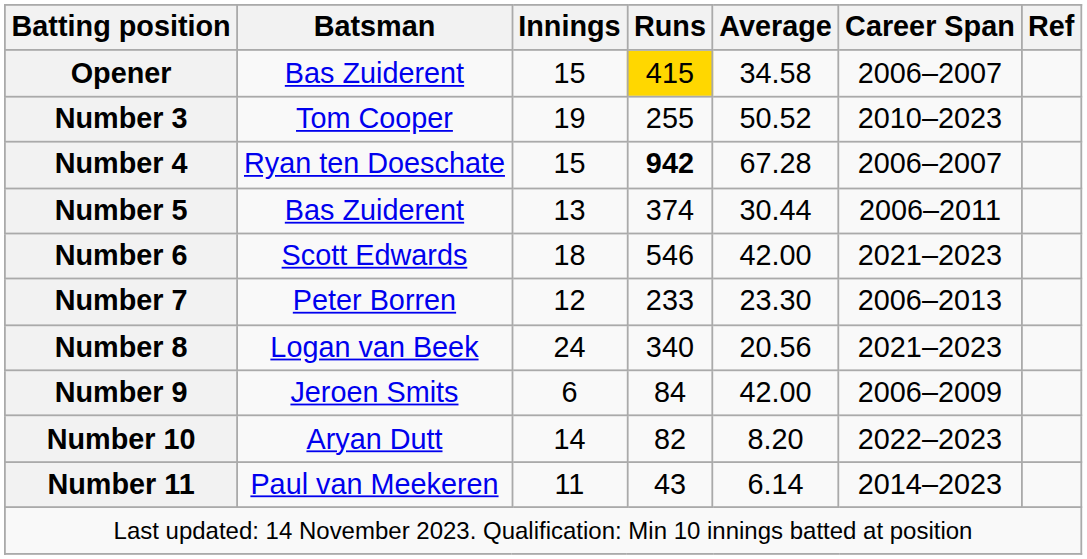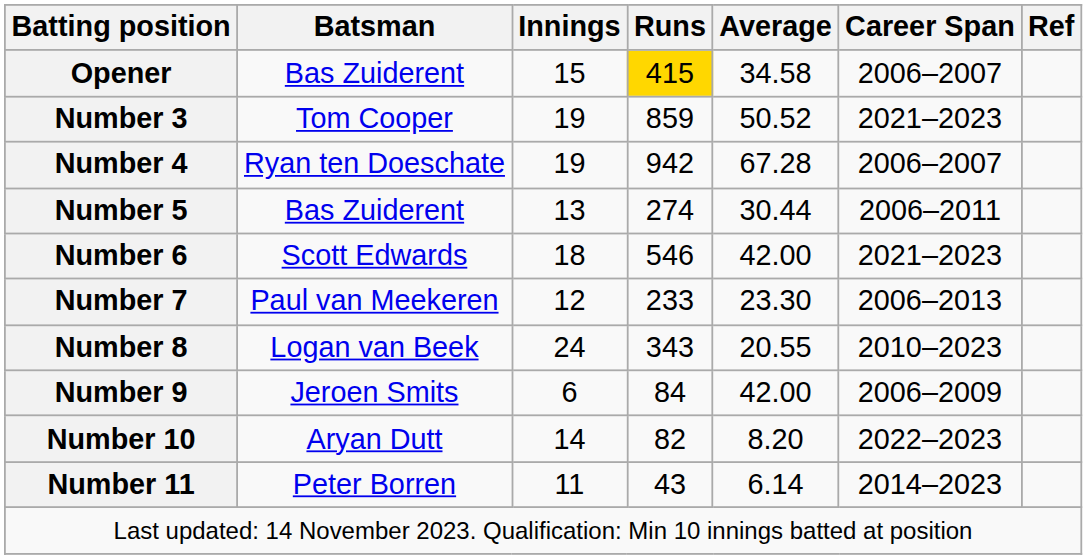 <table class="wikitable sortable" style="text-align:center;">
 <tr>
 <th scope="col">Batting position</th>
 <th scope="col">Batsman</th>
 <th scope="col">Innings</th>
 <th scope="col">Runs</th>
 <th scope="col">Average</th>
 <th scope="col">Career Span</th>
 <th scope="col">Ref</th>
 </tr>
 <tr>
 <th scope="row">Opener</th>
 <td><a href='#'>Bas Zuiderent</a></td>
 <td>15</td>
 <td style="background: gold;">415</td>
 <td>34.58</td>
 <td>2006–2007</td>
 <td></td>
 </tr>
 <tr>
 <th scope="row">Number 3</th>
 <td><a href='#'>Tom Cooper</a></td>
 <td>19</td>
-<td>255</td>
+<td>859</td>
 <td>50.52</td>
-<td>2010–2023</td>
+<td>2021–2023</td>
 <td></td>
 </tr>
 <tr>
 <th scope="row">Number 4</th>
 <td><a href='#'>Ryan ten Doeschate</a></td>
-<td>15</td>
-<td><strong>942</strong></td>
+<td>19</td>
+<td>942</td>
 <td>67.28</td>
 <td>2006–2007</td>
 <td></td>
 </tr>
 <tr>
 <th scope="row">Number 5</th>
 <td><a href='#'>Bas Zuiderent</a></td>
 <td>13</td>
-<td>374</td>
+<td>274</td>
 <td>30.44</td>
 <td>2006–2011</td>
 <td></td>
 </tr>
 <tr>
 <th scope="row">Number 6</th>
 <td><a href='#'>Scott Edwards</a></td>
 <td>18</td>
 <td>546</td>
 <td>42.00</td>
 <td>2021–2023</td>
 <td></td>
 </tr>
 <tr>
 <th scope="row">Number 7</th>
-<td><a href='#'>Peter Borren</a></td>
+<td><a href='#'>Paul van Meekeren</a></td>
 <td>12</td>
 <td>233</td>
 <td>23.30</td>
 <td>2006–2013</td>
 <td></td>
 </tr>
 <tr>
 <th scope="row">Number 8</th>
 <td><a href='#'>Logan van Beek</a></td>
 <td>24</td>
-<td>340</td>
-<td>20.56</td>
-<td>2021–2023</td>
+<td>343</td>
+<td>20.55</td>
+<td>2010–2023</td>
 <td></td>
 </tr>
 <tr>
 <th scope="row">Number 9</th>
 <td><a href='#'>Jeroen Smits</a></td>
 <td>6</td>
 <td>84</td>
 <td>42.00</td>
 <td>2006–2009</td>
 <td></td>
 </tr>
 <tr>
 <th scope="row">Number 10</th>
 <td><a href='#'>Aryan Dutt</a></td>
 <td>14</td>
 <td>82</td>
 <td>8.20</td>
 <td>2022–2023</td>
 <td></td>
 </tr>
 <tr>
 <th scope="row">Number 11</th>
-<td><a href='#'>Paul van Meekeren</a></td>
+<td><a href='#'>Peter Borren</a></td>
 <td>11</td>
 <td>43</td>
 <td>6.14</td>
 <td>2014–2023</td>
 <td></td>
 </tr>
 <tr>
 <td colspan=7><small>Last updated: 14 November 2023. Qualification: Min 10 innings batted at position</small></td>
 </tr>
 </table>
